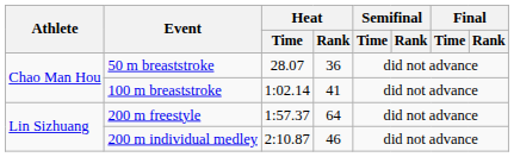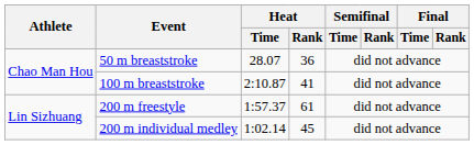 <table class="wikitable" style="text-align:center; font-size:90%">
 <tr>
 <th rowspan="2">Athlete</th>
 <th rowspan="2">Event</th>
 <th colspan="2">Heat</th>
 <th colspan="2">Semifinal</th>
 <th colspan="2">Final</th>
 </tr>
 <tr style="font-size:95%">
 <th>Time</th>
 <th>Rank</th>
 <th>Time</th>
 <th>Rank</th>
 <th>Time</th>
 <th>Rank</th>
 </tr>
 <tr>
 <td align=left rowspan=2><a href='#'>Chao Man Hou</a></td>
 <td align=left><a href='#'>50 m breaststroke</a></td>
 <td>28.07</td>
 <td>36</td>
 <td colspan=4>did not advance</td>
 </tr>
 <tr>
 <td align=left><a href='#'>100 m breaststroke</a></td>
-<td>1:02.14</td>
+<td>2:10.87</td>
 <td>41</td>
 <td colspan=4>did not advance</td>
 </tr>
 <tr>
 <td align=left rowspan=2><a href='#'>Lin Sizhuang</a></td>
 <td align=left><a href='#'>200 m freestyle</a></td>
 <td>1:57.37</td>
-<td>64</td>
+<td>61</td>
 <td colspan=4>did not advance</td>
 </tr>
 <tr>
 <td align=left><a href='#'>200 m individual medley</a></td>
-<td>2:10.87</td>
-<td>46</td>
+<td>1:02.14</td>
+<td>45</td>
 <td colspan=4>did not advance</td>
 </tr>
 </table>
